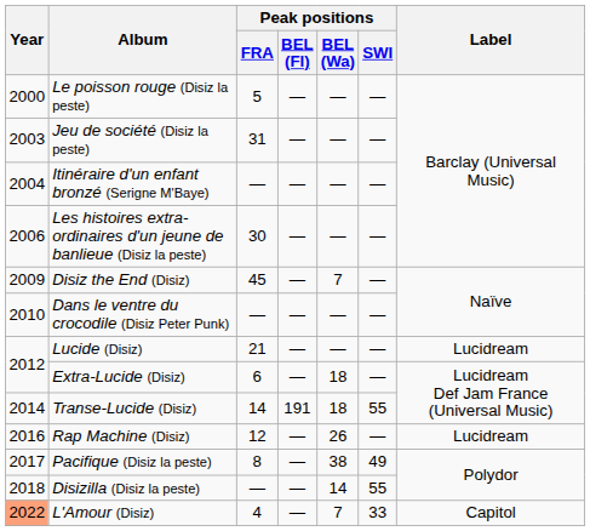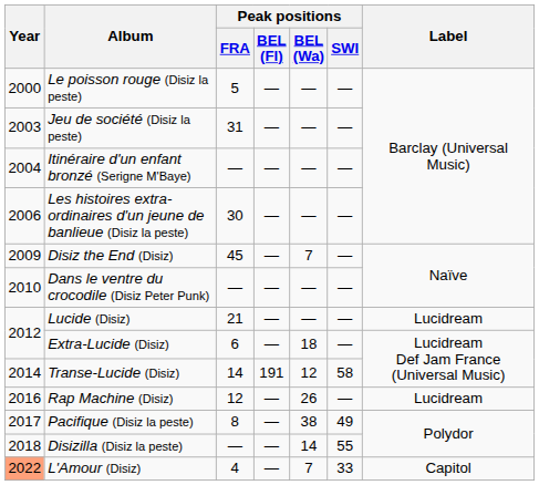 <table class="wikitable">
 <tr>
 <th align="center" rowspan="2" width="10">Year</th>
 <th align="center" rowspan="2" width="180">Album</th>
 <th align="center" colspan="4" width="40">Peak positions</th>
 <th align="center" rowspan="2" width="180">Label</th>
 </tr>
 <tr>
 <th width="20"><a href='#'>FRA</a><br></th>
 <th width="20"><a href='#'>BEL<br>(Fl)</a><br></th>
 <th width="20"><a href='#'>BEL<br>(Wa)</a><br></th>
 <th width="20"><a href='#'>SWI</a><br></th>
 </tr>
 <tr>
 <td align="center">2000</td>
 <td><em>Le poisson rouge</em> <small>(Disiz la peste)</small></td>
 <td align="center">5</td>
 <td align="center">—</td>
 <td align="center">—</td>
 <td align="center">—</td>
 <td align="center" rowspan="4">Barclay (Universal Music)</td>
 </tr>
 <tr>
 <td align="center">2003</td>
 <td><em>Jeu de société</em> <small>(Disiz la peste)</small></td>
 <td align="center">31</td>
 <td align="center">—</td>
 <td align="center">—</td>
 <td align="center">—</td>
 </tr>
 <tr>
 <td align="center">2004</td>
 <td><em>Itinéraire d'un enfant bronzé</em> <small>(Serigne M'Baye)</small></td>
 <td align="center">—</td>
 <td align="center">—</td>
 <td align="center">—</td>
 <td align="center">—</td>
 </tr>
 <tr>
 <td align="center">2006</td>
 <td><em>Les histoires extra-ordinaires d'un jeune de banlieue</em> <small>(Disiz la peste)</small></td>
 <td align="center">30</td>
 <td align="center">—</td>
 <td align="center">—</td>
 <td align="center">—</td>
 </tr>
 <tr>
 <td align="center">2009</td>
 <td><em>Disiz the End</em> <small>(Disiz)</small></td>
 <td align="center">45</td>
 <td align="center">—</td>
 <td align="center">7</td>
 <td align="center">—</td>
 <td align="center" rowspan="2">Naïve</td>
 </tr>
 <tr>
 <td align="center">2010</td>
 <td><em>Dans le ventre du crocodile</em> <small>(Disiz Peter Punk)</small></td>
 <td align="center">—</td>
 <td align="center">—</td>
 <td align="center">—</td>
 <td align="center">—</td>
 </tr>
 <tr>
 <td align="center" rowspan="2">2012</td>
 <td><em>Lucide</em> <small>(Disiz)</small></td>
 <td align="center">21</td>
 <td align="center">—</td>
 <td align="center">—</td>
 <td align="center">—</td>
 <td align="center">Lucidream</td>
 </tr>
 <tr>
 <td><em>Extra-Lucide</em> <small>(Disiz)</small></td>
 <td align="center">6</td>
 <td align="center">—</td>
 <td align="center">18</td>
 <td align="center">—</td>
 <td align="center" rowspan="2">Lucidream <br> Def Jam France (Universal Music)</td>
 </tr>
 <tr>
 <td align="center">2014</td>
 <td><em>Transe-Lucide</em> <small>(Disiz)</small></td>
 <td align="center">14</td>
 <td align="center">191</td>
-<td align="center">18</td>
-<td align="center">55</td>
+<td align="center">12</td>
+<td align="center">58</td>
 </tr>
 <tr>
 <td align="center">2016</td>
 <td><em>Rap Machine</em> <small>(Disiz)</small></td>
 <td align="center">12</td>
 <td align="center">—</td>
 <td align="center">26</td>
 <td align="center">—</td>
 <td align="center">Lucidream</td>
 </tr>
 <tr>
 <td align="center">2017</td>
 <td><em>Pacifique</em> <small>(Disiz la peste)</small></td>
 <td align="center">8<br></td>
 <td align="center">—</td>
 <td align="center">38</td>
 <td align="center">49</td>
 <td align="center" rowspan="2">Polydor</td>
 </tr>
 <tr>
 <td align="center">2018</td>
 <td><em>Disizilla</em> <small>(Disiz la peste)</small></td>
 <td align="center">—</td>
 <td align="center">—</td>
 <td align="center">14</td>
 <td align="center">55</td>
 </tr>
 <tr>
 <td style="background: lightsalmon;">2022</td>
 <td><em>L'Amour</em> <small>(Disiz)</small></td>
 <td align="center">4<br></td>
 <td align="center">—</td>
 <td align="center">7</td>
 <td align="center">33</td>
 <td align="center">Capitol</td>
 </tr>
 </table>
